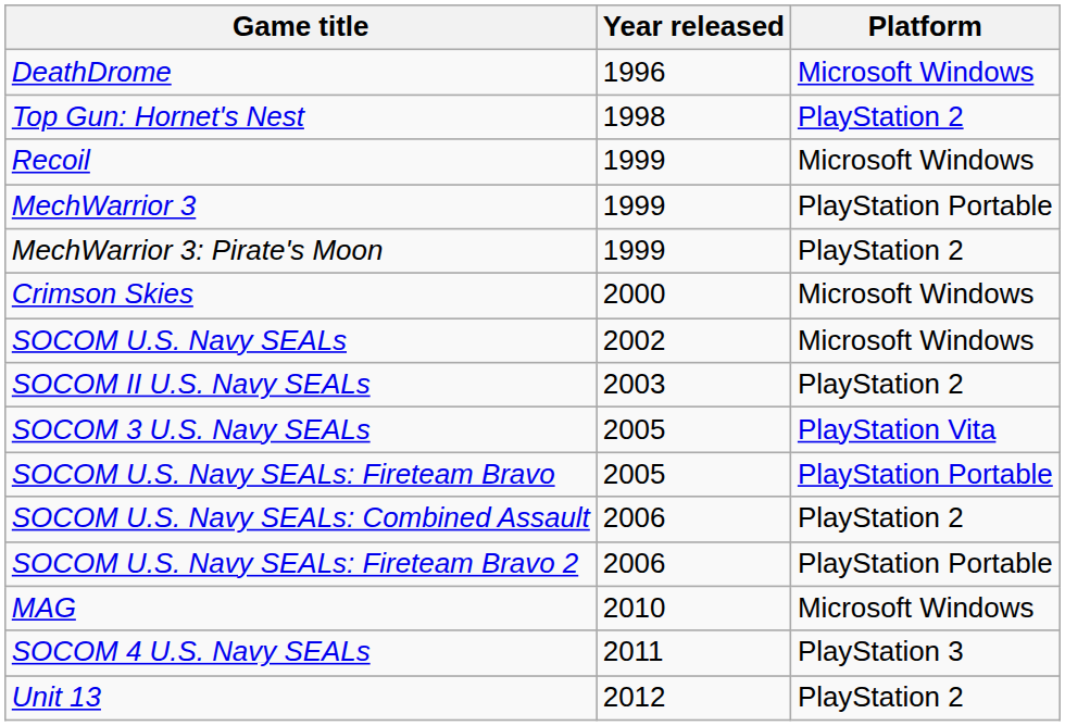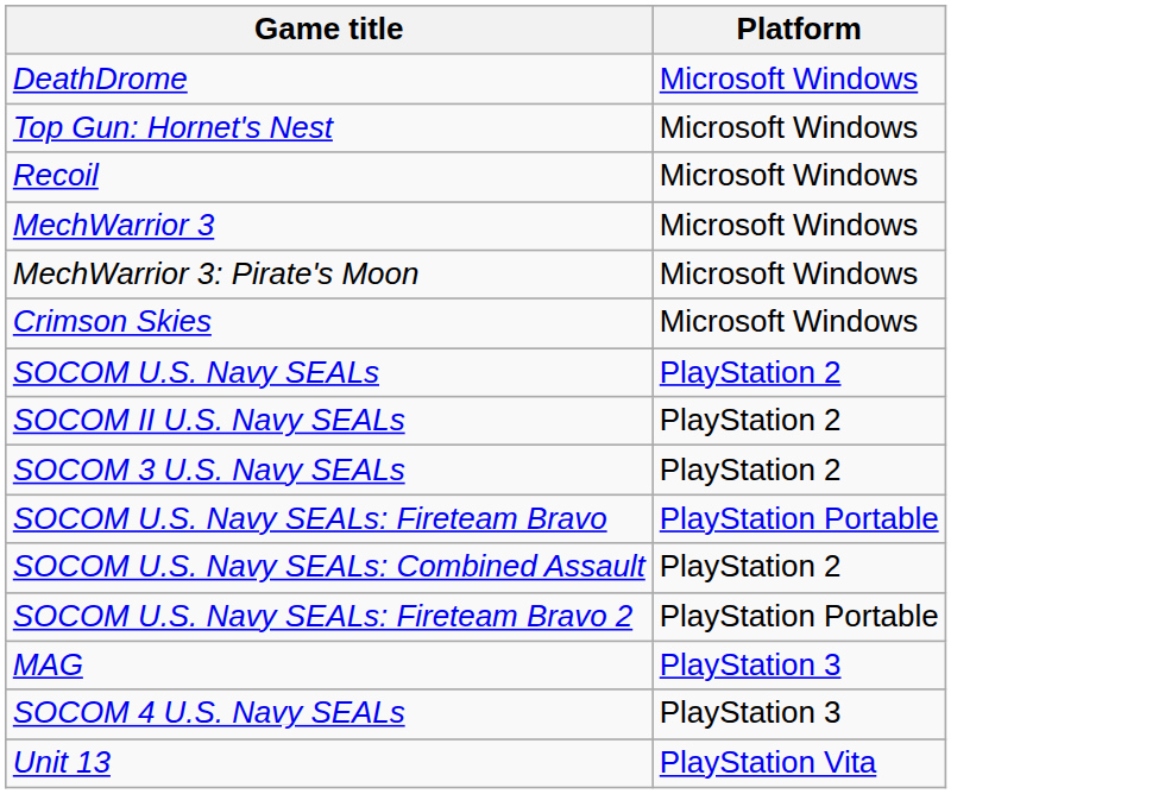 <table class="wikitable">
 <tr>
 <th>Game title</th>
-<th>Year released</th>
 <th>Platform</th>
 </tr>
 <tr>
 <td><em><a href='#'>DeathDrome</a></em></td>
-<td>1996</td>
 <td><a href='#'>Microsoft Windows</a></td>
 </tr>
 <tr>
 <td><em><a href='#'>Top Gun: Hornet's Nest</a></em></td>
-<td>1998</td>
-<td><a href='#'>PlayStation 2</a></td>
+<td>Microsoft Windows</td>
 </tr>
 <tr>
 <td><em><a href='#'>Recoil</a></em></td>
-<td>1999</td>
 <td>Microsoft Windows</td>
 </tr>
 <tr>
 <td><em><a href='#'>MechWarrior 3</a></em></td>
-<td>1999</td>
-<td>PlayStation Portable</td>
+<td>Microsoft Windows</td>
 </tr>
 <tr>
 <td><em>MechWarrior 3: Pirate's Moon</em></td>
-<td>1999</td>
-<td>PlayStation 2</td>
+<td>Microsoft Windows</td>
 </tr>
 <tr>
 <td><em><a href='#'>Crimson Skies</a></em></td>
-<td>2000</td>
 <td>Microsoft Windows</td>
 </tr>
 <tr>
 <td><em><a href='#'>SOCOM U.S. Navy SEALs</a></em></td>
-<td>2002</td>
-<td>Microsoft Windows</td>
+<td><a href='#'>PlayStation 2</a></td>
 </tr>
 <tr>
 <td><em><a href='#'>SOCOM II U.S. Navy SEALs</a></em></td>
-<td>2003</td>
 <td>PlayStation 2</td>
 </tr>
 <tr>
 <td><em><a href='#'>SOCOM 3 U.S. Navy SEALs</a></em></td>
-<td>2005</td>
-<td><a href='#'>PlayStation Vita</a></td>
+<td>PlayStation 2</td>
 </tr>
 <tr>
 <td><em><a href='#'>SOCOM U.S. Navy SEALs: Fireteam Bravo</a></em></td>
-<td>2005</td>
 <td><a href='#'>PlayStation Portable</a></td>
 </tr>
 <tr>
 <td><em><a href='#'>SOCOM U.S. Navy SEALs: Combined Assault</a></em></td>
-<td>2006</td>
 <td>PlayStation 2</td>
 </tr>
 <tr>
 <td><em><a href='#'>SOCOM U.S. Navy SEALs: Fireteam Bravo 2</a></em></td>
-<td>2006</td>
 <td>PlayStation Portable</td>
 </tr>
 <tr>
 <td><em><a href='#'>MAG</a></em></td>
-<td>2010</td>
-<td>Microsoft Windows</td>
+<td><a href='#'>PlayStation 3</a></td>
 </tr>
 <tr>
 <td><em><a href='#'>SOCOM 4 U.S. Navy SEALs</a></em></td>
-<td>2011</td>
 <td>PlayStation 3</td>
 </tr>
 <tr>
 <td><em><a href='#'>Unit 13</a></em></td>
-<td>2012</td>
-<td>PlayStation 2</td>
+<td><a href='#'>PlayStation Vita</a></td>
 </tr>
 </table>
